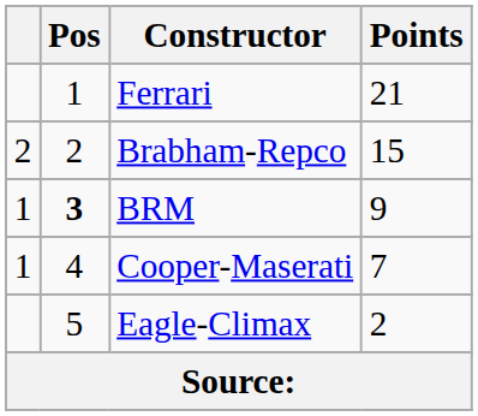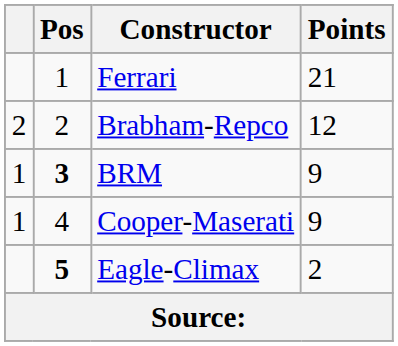 <table class="wikitable" style="font-size: 95%;">
 <tr>
 <th></th>
 <th>Pos</th>
 <th>Constructor</th>
 <th>Points</th>
 </tr>
 <tr>
 <td align="left"></td>
 <td style="text-align:center;">1</td>
 <td> <a href='#'>Ferrari</a></td>
 <td style="text-align:left;">21</td>
 </tr>
 <tr>
 <td align="left"> 2</td>
 <td style="text-align:center;">2</td>
 <td> <a href='#'>Brabham</a>-<a href='#'>Repco</a></td>
-<td style="text-align:left;">15</td>
+<td style="text-align:left;">12</td>
 </tr>
 <tr>
 <td align="left"> 1</td>
 <td style="text-align:center;"><strong>3</strong></td>
 <td> <a href='#'>BRM</a></td>
 <td style="text-align:left;">9</td>
 </tr>
 <tr>
 <td align="left"> 1</td>
 <td style="text-align:center;">4</td>
 <td> <a href='#'>Cooper</a>-<a href='#'>Maserati</a></td>
-<td style="text-align:left;">7</td>
+<td style="text-align:left;">9</td>
 </tr>
 <tr>
 <td align="left"></td>
-<td style="text-align:center;">5</td>
+<td style="text-align:center;"><strong>5</strong></td>
 <td> <a href='#'>Eagle</a>-<a href='#'>Climax</a></td>
 <td style="text-align:left;">2</td>
 </tr>
 <tr>
 <th colspan=4>Source: </th>
 </tr>
 </table>
